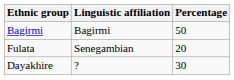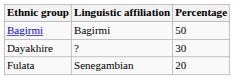 <table class="wikitable">
 <tr>
 <th>Ethnic group</th>
 <th>Linguistic affiliation</th>
 <th>Percentage</th>
 </tr>
 <tr>
 <td><a href='#'>Bagirmi</a></td>
 <td>Bagirmi</td>
 <td>50</td>
 </tr>
 <tr>
+<td>Dayakhire</td>
+<td>?</td>
+<td>30</td>
+</tr>
+<tr>
 <td>Fulata</td>
 <td>Senegambian</td>
 <td>20</td>
 </tr>
-<tr>
-<td>Dayakhire</td>
-<td>?</td>
-<td>30</td>
-</tr>
 </table>
